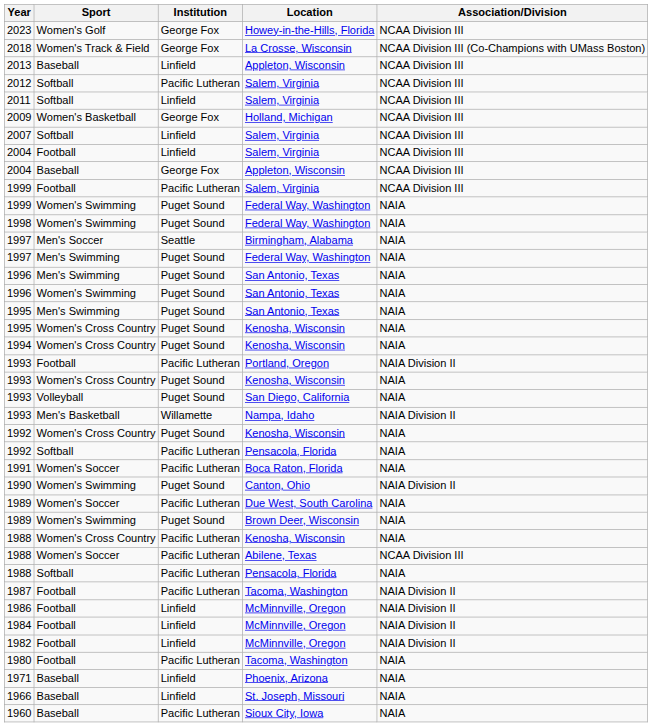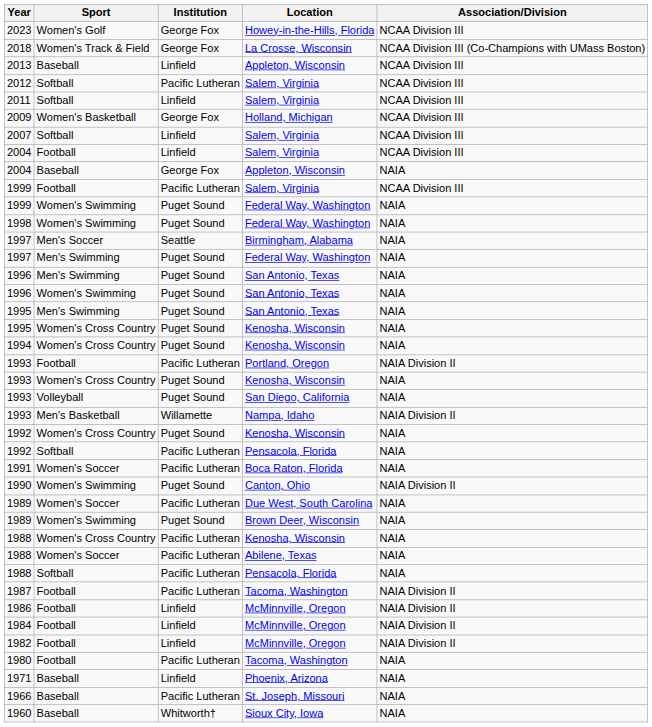 <table class="wikitable sortable">
 <tr>
 <th>Year</th>
 <th>Sport</th>
 <th>Institution</th>
 <th>Location</th>
 <th>Association/Division</th>
 </tr>
 <tr>
 <td>2023</td>
 <td>Women's Golf</td>
 <td>George Fox</td>
 <td><a href='#'>Howey-in-the-Hills, Florida</a></td>
 <td>NCAA Division III</td>
 </tr>
 <tr>
 <td>2018</td>
 <td>Women's Track & Field</td>
 <td>George Fox</td>
 <td><a href='#'>La Crosse, Wisconsin</a></td>
 <td>NCAA Division III (Co-Champions with UMass Boston)</td>
 </tr>
 <tr>
 <td>2013</td>
 <td>Baseball</td>
 <td>Linfield</td>
 <td><a href='#'>Appleton, Wisconsin</a></td>
 <td>NCAA Division III</td>
 </tr>
 <tr>
 <td>2012</td>
 <td>Softball</td>
 <td>Pacific Lutheran</td>
 <td><a href='#'>Salem, Virginia</a></td>
 <td>NCAA Division III</td>
 </tr>
 <tr>
 <td>2011</td>
 <td>Softball</td>
 <td>Linfield</td>
 <td><a href='#'>Salem, Virginia</a></td>
 <td>NCAA Division III</td>
 </tr>
 <tr>
 <td>2009</td>
 <td>Women's Basketball</td>
 <td>George Fox</td>
 <td><a href='#'>Holland, Michigan</a></td>
 <td>NCAA Division III</td>
 </tr>
 <tr>
 <td>2007</td>
 <td>Softball</td>
 <td>Linfield</td>
 <td><a href='#'>Salem, Virginia</a></td>
 <td>NCAA Division III</td>
 </tr>
 <tr>
 <td>2004</td>
 <td>Football</td>
 <td>Linfield</td>
 <td><a href='#'>Salem, Virginia</a></td>
 <td>NCAA Division III</td>
 </tr>
 <tr>
 <td>2004</td>
 <td>Baseball</td>
 <td>George Fox</td>
 <td><a href='#'>Appleton, Wisconsin</a></td>
-<td>NCAA Division III</td>
+<td>NAIA</td>
 </tr>
 <tr>
 <td>1999</td>
 <td>Football</td>
 <td>Pacific Lutheran</td>
 <td><a href='#'>Salem, Virginia</a></td>
 <td>NCAA Division III</td>
 </tr>
 <tr>
 <td>1999</td>
 <td>Women's Swimming</td>
 <td>Puget Sound</td>
 <td><a href='#'>Federal Way, Washington</a></td>
 <td>NAIA</td>
 </tr>
 <tr>
 <td>1998</td>
 <td>Women's Swimming</td>
 <td>Puget Sound</td>
 <td><a href='#'>Federal Way, Washington</a></td>
 <td>NAIA</td>
 </tr>
 <tr>
 <td>1997</td>
 <td>Men's Soccer</td>
 <td>Seattle</td>
 <td><a href='#'>Birmingham, Alabama</a></td>
 <td>NAIA</td>
 </tr>
 <tr>
 <td>1997</td>
 <td>Men's Swimming</td>
 <td>Puget Sound</td>
 <td><a href='#'>Federal Way, Washington</a></td>
 <td>NAIA</td>
 </tr>
 <tr>
 <td>1996</td>
 <td>Men's Swimming</td>
 <td>Puget Sound</td>
 <td><a href='#'>San Antonio, Texas</a></td>
 <td>NAIA</td>
 </tr>
 <tr>
 <td>1996</td>
 <td>Women's Swimming</td>
 <td>Puget Sound</td>
 <td><a href='#'>San Antonio, Texas</a></td>
 <td>NAIA</td>
 </tr>
 <tr>
 <td>1995</td>
 <td>Men's Swimming</td>
 <td>Puget Sound</td>
 <td><a href='#'>San Antonio, Texas</a></td>
 <td>NAIA</td>
 </tr>
 <tr>
 <td>1995</td>
 <td>Women's Cross Country</td>
 <td>Puget Sound</td>
 <td><a href='#'>Kenosha, Wisconsin</a></td>
 <td>NAIA</td>
 </tr>
 <tr>
 <td>1994</td>
 <td>Women's Cross Country</td>
 <td>Puget Sound</td>
 <td><a href='#'>Kenosha, Wisconsin</a></td>
 <td>NAIA</td>
 </tr>
 <tr>
 <td>1993</td>
 <td>Football</td>
 <td>Pacific Lutheran</td>
 <td><a href='#'>Portland, Oregon</a></td>
 <td>NAIA Division II</td>
 </tr>
 <tr>
 <td>1993</td>
 <td>Women's Cross Country</td>
 <td>Puget Sound</td>
 <td><a href='#'>Kenosha, Wisconsin</a></td>
 <td>NAIA</td>
 </tr>
 <tr>
 <td>1993</td>
 <td>Volleyball</td>
 <td>Puget Sound</td>
 <td><a href='#'>San Diego, California</a></td>
 <td>NAIA</td>
 </tr>
 <tr>
 <td>1993</td>
 <td>Men's Basketball</td>
 <td>Willamette</td>
 <td><a href='#'>Nampa, Idaho</a></td>
 <td>NAIA Division II</td>
 </tr>
 <tr>
 <td>1992</td>
 <td>Women's Cross Country</td>
 <td>Puget Sound</td>
 <td><a href='#'>Kenosha, Wisconsin</a></td>
 <td>NAIA</td>
 </tr>
 <tr>
 <td>1992</td>
 <td>Softball</td>
 <td>Pacific Lutheran</td>
 <td><a href='#'>Pensacola, Florida</a></td>
 <td>NAIA</td>
 </tr>
 <tr>
 <td>1991</td>
 <td>Women's Soccer</td>
 <td>Pacific Lutheran</td>
 <td><a href='#'>Boca Raton, Florida</a></td>
 <td>NAIA</td>
 </tr>
 <tr>
 <td>1990</td>
 <td>Women's Swimming</td>
 <td>Puget Sound</td>
 <td><a href='#'>Canton, Ohio</a></td>
 <td>NAIA Division II</td>
 </tr>
 <tr>
 <td>1989</td>
 <td>Women's Soccer</td>
 <td>Pacific Lutheran</td>
 <td><a href='#'>Due West, South Carolina</a></td>
 <td>NAIA</td>
 </tr>
 <tr>
 <td>1989</td>
 <td>Women's Swimming</td>
 <td>Puget Sound</td>
 <td><a href='#'>Brown Deer, Wisconsin</a></td>
 <td>NAIA</td>
 </tr>
 <tr>
 <td>1988</td>
 <td>Women's Cross Country</td>
 <td>Pacific Lutheran</td>
 <td><a href='#'>Kenosha, Wisconsin</a></td>
 <td>NAIA</td>
 </tr>
 <tr>
 <td>1988</td>
 <td>Women's Soccer</td>
 <td>Pacific Lutheran</td>
 <td><a href='#'>Abilene, Texas</a></td>
-<td>NCAA Division III</td>
+<td>NAIA</td>
 </tr>
 <tr>
 <td>1988</td>
 <td>Softball</td>
 <td>Pacific Lutheran</td>
 <td><a href='#'>Pensacola, Florida</a></td>
 <td>NAIA</td>
 </tr>
 <tr>
 <td>1987</td>
 <td>Football</td>
 <td>Pacific Lutheran</td>
 <td><a href='#'>Tacoma, Washington</a></td>
 <td>NAIA Division II</td>
 </tr>
 <tr>
 <td>1986</td>
 <td>Football</td>
 <td>Linfield</td>
 <td><a href='#'>McMinnville, Oregon</a></td>
 <td>NAIA Division II</td>
 </tr>
 <tr>
 <td>1984</td>
 <td>Football</td>
 <td>Linfield</td>
 <td><a href='#'>McMinnville, Oregon</a></td>
 <td>NAIA Division II</td>
 </tr>
 <tr>
 <td>1982</td>
 <td>Football</td>
 <td>Linfield</td>
 <td><a href='#'>McMinnville, Oregon</a></td>
 <td>NAIA Division II</td>
 </tr>
 <tr>
 <td>1980</td>
 <td>Football</td>
 <td>Pacific Lutheran</td>
 <td><a href='#'>Tacoma, Washington</a></td>
 <td>NAIA</td>
 </tr>
 <tr>
 <td>1971</td>
 <td>Baseball</td>
 <td>Linfield</td>
 <td><a href='#'>Phoenix, Arizona</a></td>
 <td>NAIA</td>
 </tr>
 <tr>
 <td>1966</td>
 <td>Baseball</td>
-<td>Linfield</td>
+<td>Pacific Lutheran</td>
 <td><a href='#'>St. Joseph, Missouri</a></td>
 <td>NAIA</td>
 </tr>
 <tr>
 <td>1960</td>
 <td>Baseball</td>
-<td>Pacific Lutheran</td>
+<td>Whitworth†</td>
 <td><a href='#'>Sioux City, Iowa</a></td>
 <td>NAIA</td>
 </tr>
 </table>
